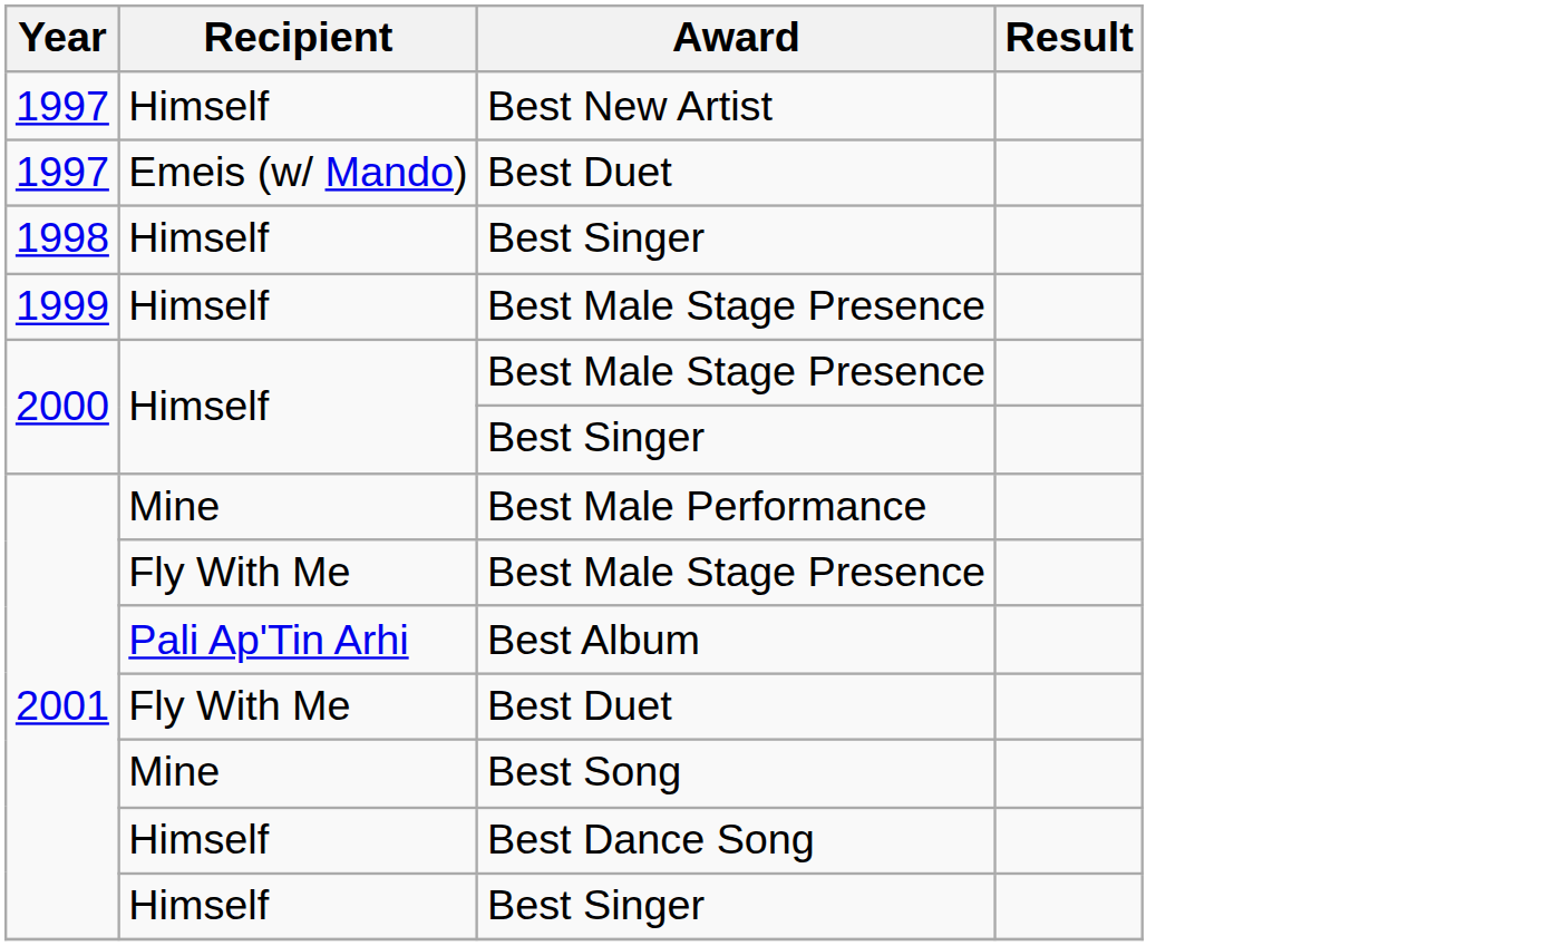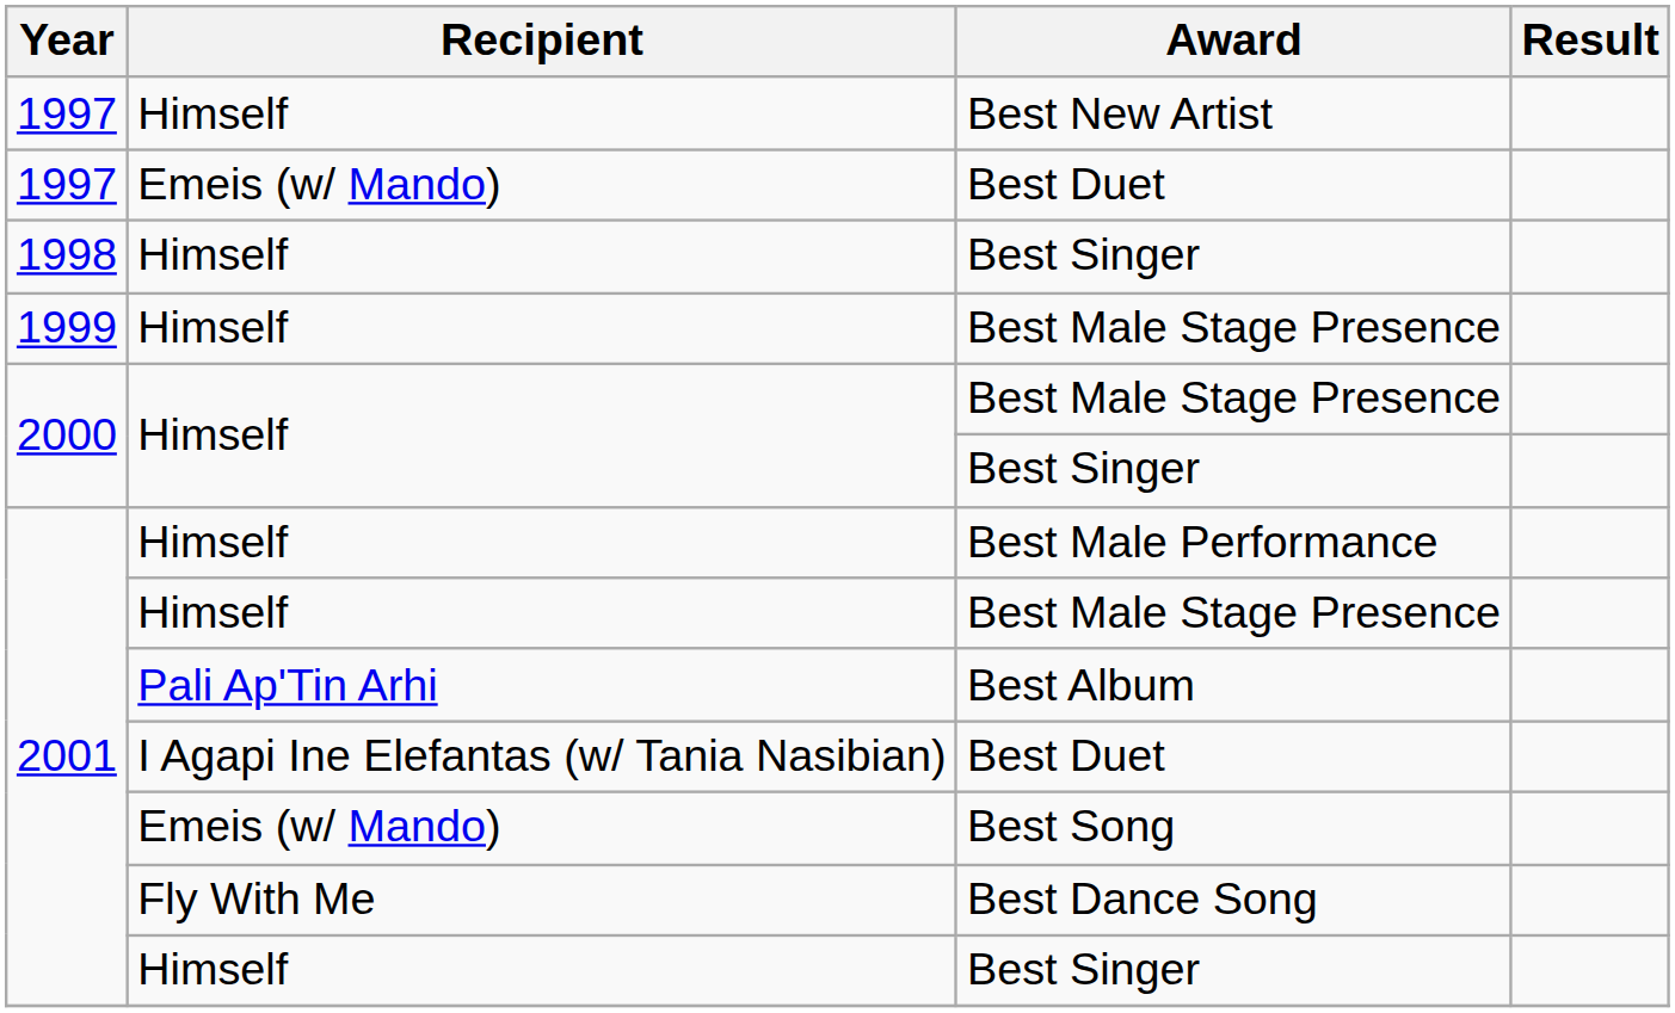 <table class="wikitable">
 <tr>
 <th>Year</th>
 <th>Recipient</th>
 <th>Award</th>
 <th>Result</th>
 </tr>
 <tr>
 <td><a href='#'>1997</a></td>
 <td>Himself</td>
 <td>Best New Artist</td>
 <td></td>
 </tr>
 <tr>
 <td><a href='#'>1997</a></td>
 <td>Emeis (w/ <a href='#'>Mando</a>)</td>
 <td>Best Duet</td>
 <td></td>
 </tr>
 <tr>
 <td><a href='#'>1998</a></td>
 <td>Himself</td>
 <td>Best Singer</td>
 <td></td>
 </tr>
 <tr>
 <td><a href='#'>1999</a></td>
 <td>Himself</td>
 <td>Best Male Stage Presence</td>
 <td></td>
 </tr>
 <tr>
 <td rowspan="2"><a href='#'>2000</a></td>
 <td rowspan="2">Himself</td>
 <td>Best Male Stage Presence</td>
 <td></td>
 </tr>
 <tr>
 <td>Best Singer</td>
 <td></td>
 </tr>
 <tr>
 <td rowspan="7"><a href='#'>2001</a></td>
-<td>Mine</td>
+<td>Himself</td>
 <td>Best Male Performance</td>
 <td></td>
 </tr>
 <tr>
-<td>Fly With Me</td>
+<td>Himself</td>
 <td>Best Male Stage Presence</td>
 <td></td>
 </tr>
 <tr>
 <td><a href='#'>Pali Ap'Tin Arhi</a></td>
 <td>Best Album</td>
 <td></td>
 </tr>
 <tr>
-<td>Fly With Me</td>
+<td>I Agapi Ine Elefantas (w/ Tania Nasibian)</td>
 <td>Best Duet</td>
 <td></td>
 </tr>
 <tr>
-<td>Mine</td>
+<td>Emeis (w/ <a href='#'>Mando</a>)</td>
 <td>Best Song</td>
 <td></td>
 </tr>
 <tr>
-<td>Himself</td>
+<td>Fly With Me</td>
 <td>Best Dance Song</td>
 <td></td>
 </tr>
 <tr>
 <td>Himself</td>
 <td>Best Singer</td>
 <td></td>
 </tr>
 <tr>
 </tr>
 </table>
